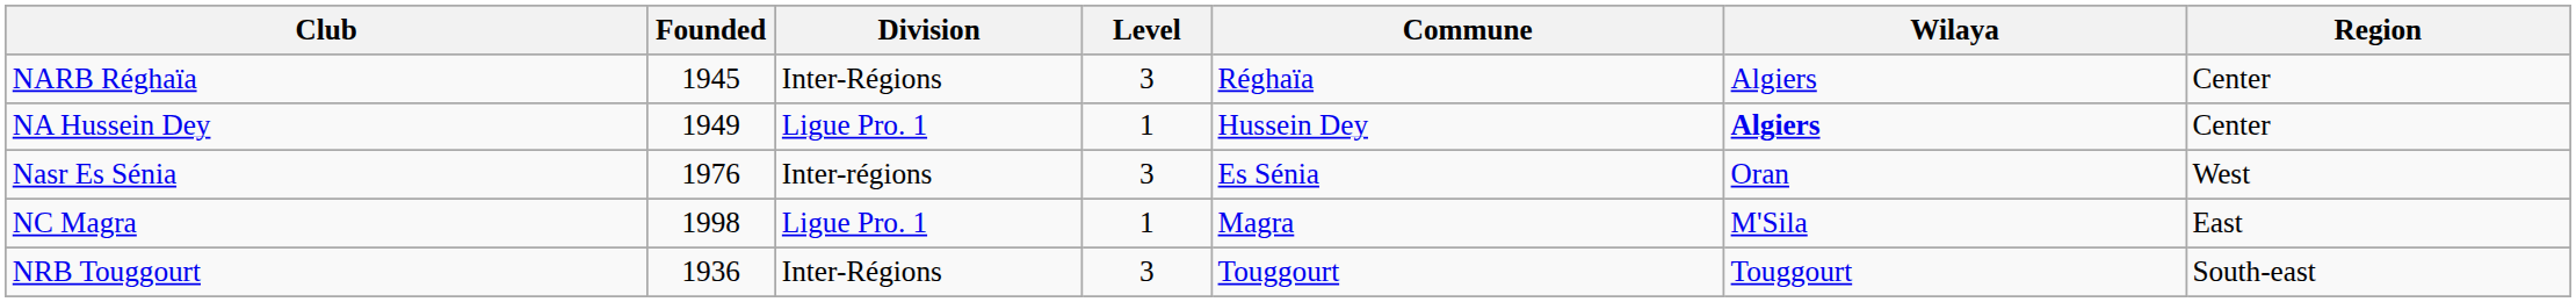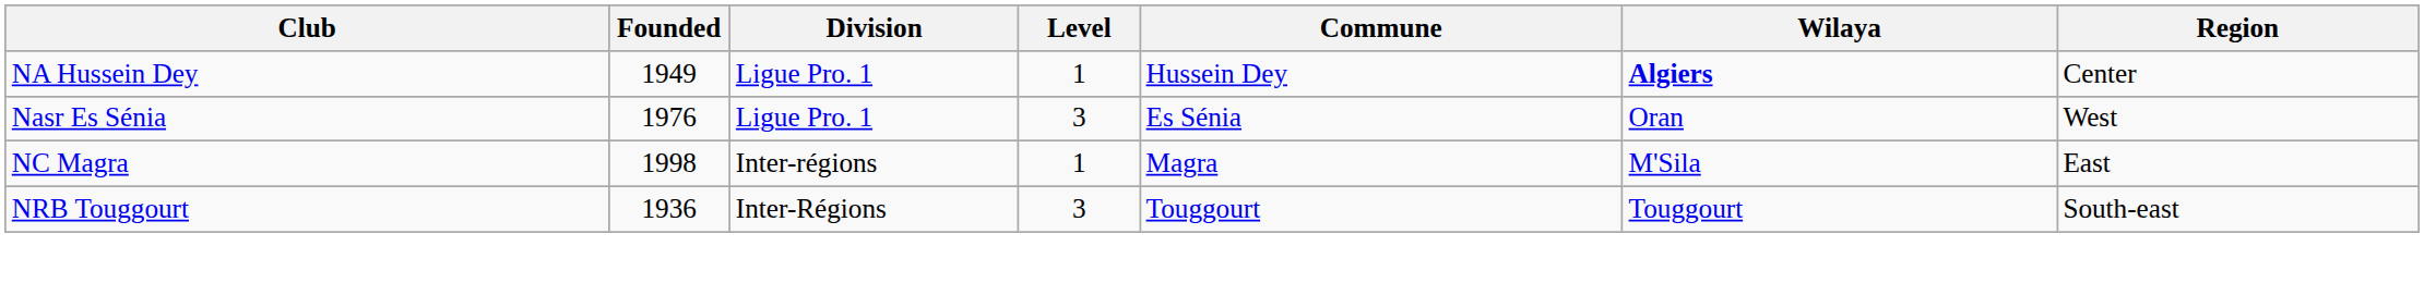 <table class="wikitable sortable" width=100% style="font-size:90%">
 <tr>
 <th width=25%>Club</th>
 <th width=5%>Founded</th>
 <th width=12%>Division</th>
 <th width=5%>Level</th>
 <th width=20%>Commune</th>
 <th width=18%>Wilaya</th>
 <th width=18%>Region</th>
-</tr>
-<tr>
-<td><a href='#'>NARB Réghaïa</a></td>
-<td align=center>1945</td>
-<td>Inter-Régions</td>
-<td align=center>3</td>
-<td><a href='#'>Réghaïa</a></td>
-<td><a href='#'>Algiers</a></td>
-<td>Center</td>
 </tr>
 <tr>
 <td><a href='#'>NA Hussein Dey</a></td>
 <td align=center>1949</td>
 <td><a href='#'>Ligue Pro. 1</a></td>
 <td align=center>1</td>
 <td><a href='#'>Hussein Dey</a></td>
 <td><strong><a href='#'>Algiers</a></strong></td>
 <td>Center</td>
 </tr>
 <tr>
 <td><a href='#'>Nasr Es Sénia</a></td>
 <td align=center>1976</td>
-<td>Inter-régions</td>
+<td><a href='#'>Ligue Pro. 1</a></td>
 <td align=center>3</td>
 <td><a href='#'>Es Sénia</a></td>
 <td><a href='#'>Oran</a></td>
 <td>West</td>
 </tr>
 <tr>
 <td><a href='#'>NC Magra</a></td>
 <td align=center>1998</td>
-<td><a href='#'>Ligue Pro. 1</a></td>
+<td>Inter-régions</td>
 <td align=center>1</td>
 <td><a href='#'>Magra</a></td>
 <td><a href='#'>M'Sila</a></td>
 <td>East</td>
 </tr>
 <tr>
 <td><a href='#'>NRB Touggourt</a></td>
 <td align=center>1936</td>
 <td>Inter-Régions</td>
 <td align=center>3</td>
 <td><a href='#'>Touggourt</a></td>
 <td><a href='#'>Touggourt</a></td>
 <td>South-east</td>
 </tr>
 </table>
